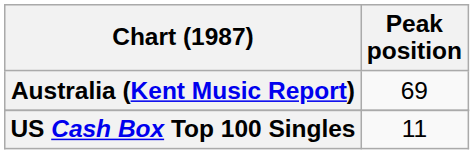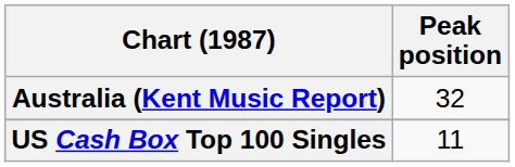 <table class="wikitable sortable plainrowheaders" style="text-align:center">
 <tr>
 <th scope="col">Chart (1987)</th>
 <th scope="col">Peak<br>position</th>
 </tr>
 <tr>
 <th scope="row">Australia (<a href='#'>Kent Music Report</a>)</th>
-<td>69</td>
+<td>32</td>
 </tr>
 <tr>
 </tr>
 <tr>
 </tr>
 <tr>
 </tr>
 <tr>
 </tr>
 <tr>
 </tr>
 <tr>
 <th scope="row">US <em><a href='#'>Cash Box</a></em> Top 100 Singles</th>
 <td>11</td>
 </tr>
 </table>
